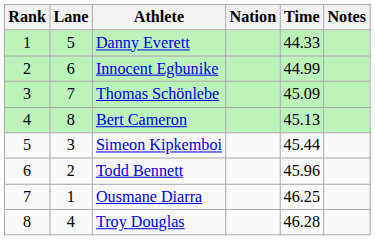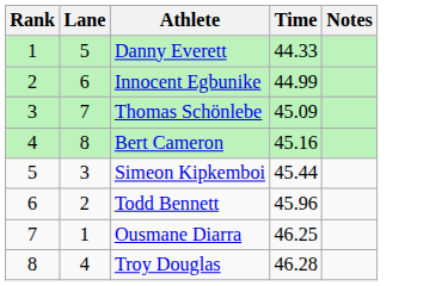 <table class="wikitable sortable" style="text-align:center">
 <tr>
 <th>Rank</th>
 <th>Lane</th>
 <th>Athlete</th>
-<th>Nation</th>
 <th>Time</th>
 <th>Notes</th>
 </tr>
 <tr style="background:#bbf3bb;">
 <td>1</td>
 <td>5</td>
 <td align=left><a href='#'>Danny Everett</a></td>
-<td align=left></td>
 <td>44.33</td>
 <td></td>
 </tr>
 <tr style="background:#bbf3bb;">
 <td>2</td>
 <td>6</td>
 <td align=left><a href='#'>Innocent Egbunike</a></td>
-<td align=left></td>
 <td>44.99</td>
 <td></td>
 </tr>
 <tr style="background:#bbf3bb;">
 <td>3</td>
 <td>7</td>
 <td align=left><a href='#'>Thomas Schönlebe</a></td>
-<td align=left></td>
 <td>45.09</td>
 <td></td>
 </tr>
 <tr style="background:#bbf3bb;">
 <td>4</td>
 <td>8</td>
 <td align=left><a href='#'>Bert Cameron</a></td>
-<td align=left></td>
-<td>45.13</td>
+<td>45.16</td>
 <td></td>
 </tr>
 <tr>
 <td>5</td>
 <td>3</td>
 <td align=left><a href='#'>Simeon Kipkemboi</a></td>
-<td align=left></td>
 <td>45.44</td>
 <td></td>
 </tr>
 <tr>
 <td>6</td>
 <td>2</td>
 <td align=left><a href='#'>Todd Bennett</a></td>
-<td align=left></td>
 <td>45.96</td>
 <td></td>
 </tr>
 <tr>
 <td>7</td>
 <td>1</td>
 <td align=left><a href='#'>Ousmane Diarra</a></td>
-<td align=left></td>
 <td>46.25</td>
 <td></td>
 </tr>
 <tr>
 <td>8</td>
 <td>4</td>
 <td align=left><a href='#'>Troy Douglas</a></td>
-<td align=left></td>
 <td>46.28</td>
 <td></td>
 </tr>
 </table>
